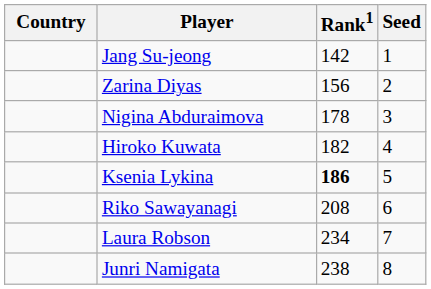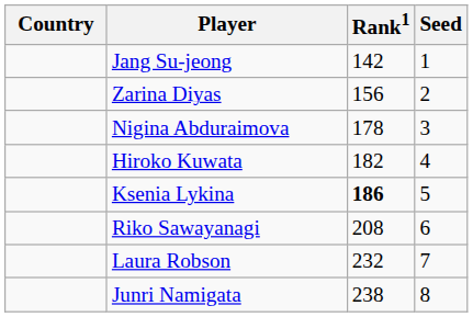 <table class="sortable wikitable">
 <tr>
 <th width="70">Country</th>
 <th width="175">Player</th>
 <th>Rank<sup>1</sup></th>
 <th>Seed</th>
 </tr>
 <tr>
 <td></td>
 <td><a href='#'>Jang Su-jeong</a></td>
 <td>142</td>
 <td>1</td>
 </tr>
 <tr>
 <td></td>
 <td><a href='#'>Zarina Diyas</a></td>
 <td>156</td>
 <td>2</td>
 </tr>
 <tr>
 <td></td>
 <td><a href='#'>Nigina Abduraimova</a></td>
 <td>178</td>
 <td>3</td>
 </tr>
 <tr>
 <td></td>
 <td><a href='#'>Hiroko Kuwata</a></td>
 <td>182</td>
 <td>4</td>
 </tr>
 <tr>
 <td></td>
 <td><a href='#'>Ksenia Lykina</a></td>
 <td><strong>186</strong></td>
 <td>5</td>
 </tr>
 <tr>
 <td></td>
 <td><a href='#'>Riko Sawayanagi</a></td>
 <td>208</td>
 <td>6</td>
 </tr>
 <tr>
 <td></td>
 <td><a href='#'>Laura Robson</a></td>
-<td>234</td>
+<td>232</td>
 <td>7</td>
 </tr>
 <tr>
 <td></td>
 <td><a href='#'>Junri Namigata</a></td>
 <td>238</td>
 <td>8</td>
 </tr>
 </table>
